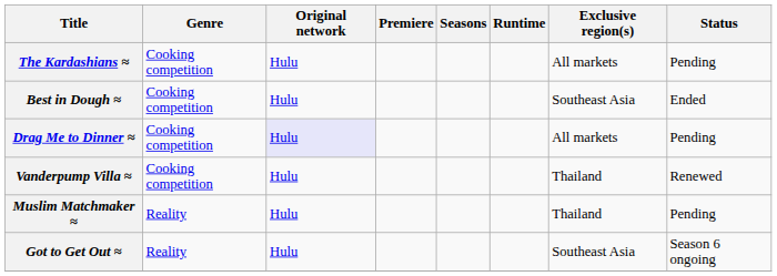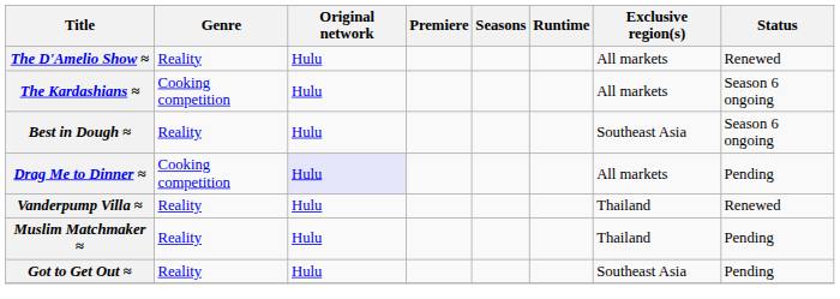 <table class="wikitable plainrowheaders sortable" style="width:99%;">
 <tr>
 <th>Title</th>
 <th>Genre</th>
 <th>Original network</th>
 <th>Premiere</th>
 <th>Seasons</th>
 <th>Runtime</th>
 <th>Exclusive region(s)</th>
 <th>Status</th>
 </tr>
 <tr>
+<th scope="row"><em><a href='#'>The D'Amelio Show</a></em> <strong>≈</strong></th>
+<td><a href='#'>Reality</a></td>
+<td><a href='#'>Hulu</a></td>
+<td></td>
+<td></td>
+<td></td>
+<td>All markets</td>
+<td>Renewed</td>
+</tr>
+<tr>
 <th scope="row"><em><a href='#'>The Kardashians</a></em> <strong>≈</strong></th>
 <td><a href='#'>Cooking</a> <a href='#'>competition</a></td>
 <td><a href='#'>Hulu</a></td>
 <td></td>
 <td></td>
 <td></td>
 <td>All markets</td>
-<td>Pending</td>
+<td>Season 6 ongoing</td>
 </tr>
 <tr>
 <th scope="row"><em>Best in Dough</em> <strong>≈</strong></th>
-<td><a href='#'>Cooking</a> <a href='#'>competition</a></td>
+<td><a href='#'>Reality</a></td>
 <td><a href='#'>Hulu</a></td>
 <td></td>
 <td></td>
 <td></td>
 <td>Southeast Asia</td>
-<td>Ended</td>
+<td>Season 6 ongoing</td>
 </tr>
 <tr>
 <th scope="row"><em><a href='#'>Drag Me to Dinner</a></em> <strong>≈</strong></th>
 <td><a href='#'>Cooking</a> <a href='#'>competition</a></td>
 <td style="background: lavender;"><a href='#'>Hulu</a></td>
 <td></td>
 <td></td>
 <td></td>
 <td>All markets</td>
 <td>Pending</td>
 </tr>
 <tr>
 <th scope="row"><em>Vanderpump Villa</em> <strong>≈</strong></th>
-<td><a href='#'>Cooking</a> <a href='#'>competition</a></td>
+<td><a href='#'>Reality</a></td>
 <td><a href='#'>Hulu</a></td>
 <td></td>
 <td></td>
 <td></td>
 <td>Thailand</td>
 <td>Renewed</td>
 </tr>
 <tr>
 <th scope="row"><em>Muslim Matchmaker</em> <strong>≈</strong></th>
 <td><a href='#'>Reality</a></td>
 <td><a href='#'>Hulu</a></td>
 <td></td>
 <td></td>
 <td></td>
 <td>Thailand</td>
 <td>Pending</td>
 </tr>
 <tr>
 <th scope="row"><em>Got to Get Out</em> <strong>≈</strong></th>
 <td><a href='#'>Reality</a></td>
 <td><a href='#'>Hulu</a></td>
 <td></td>
 <td></td>
 <td></td>
 <td>Southeast Asia</td>
-<td>Season 6 ongoing</td>
+<td>Pending</td>
 </tr>
 <tr>
 </tr>
 </table>
